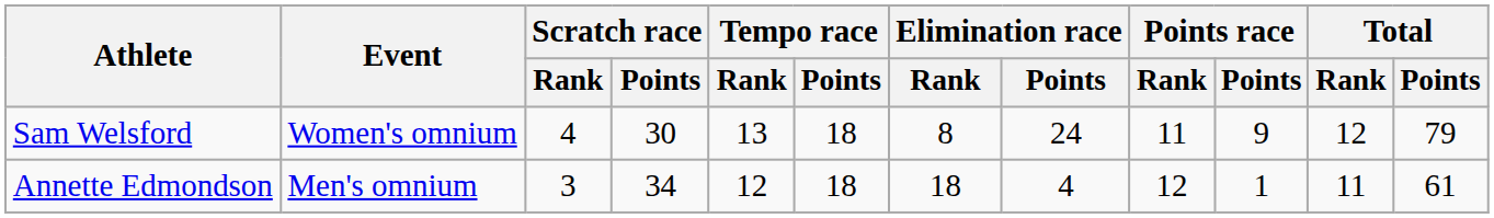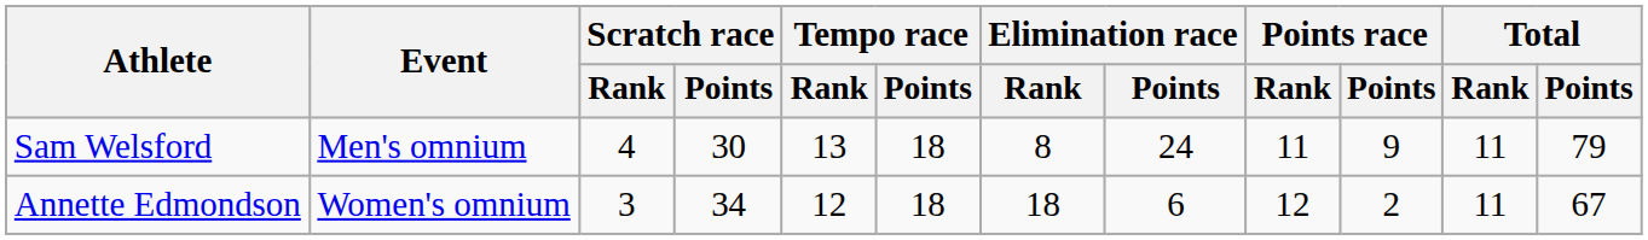 <table class=wikitable style=font-size:90%;text-align:center>
 <tr>
 <th rowspan=2>Athlete</th>
 <th rowspan=2>Event</th>
 <th colspan=2>Scratch race</th>
 <th colspan=2>Tempo race</th>
 <th colspan=2>Elimination race</th>
 <th colspan=2>Points race</th>
 <th colspan=2>Total</th>
 </tr>
 <tr style=font-size:95%>
 <th>Rank</th>
 <th>Points</th>
 <th>Rank</th>
 <th>Points</th>
 <th>Rank</th>
 <th>Points</th>
 <th>Rank</th>
 <th>Points</th>
 <th>Rank</th>
 <th>Points</th>
 </tr>
 <tr>
 <td align=left><a href='#'>Sam Welsford</a></td>
-<td align=left><a href='#'>Women's omnium</a></td>
+<td align=left><a href='#'>Men's omnium</a></td>
 <td>4</td>
 <td>30</td>
 <td>13</td>
 <td>18</td>
 <td>8</td>
 <td>24</td>
 <td>11</td>
 <td>9</td>
-<td>12</td>
+<td>11</td>
 <td>79</td>
 </tr>
 <tr>
 <td align=left><a href='#'>Annette Edmondson</a></td>
-<td align=left><a href='#'>Men's omnium</a></td>
+<td align=left><a href='#'>Women's omnium</a></td>
 <td>3</td>
 <td>34</td>
 <td>12</td>
 <td>18</td>
 <td>18</td>
-<td>4</td>
+<td>6</td>
 <td>12</td>
-<td>1</td>
+<td>2</td>
 <td>11</td>
-<td>61</td>
+<td>67</td>
 </tr>
 </table>
